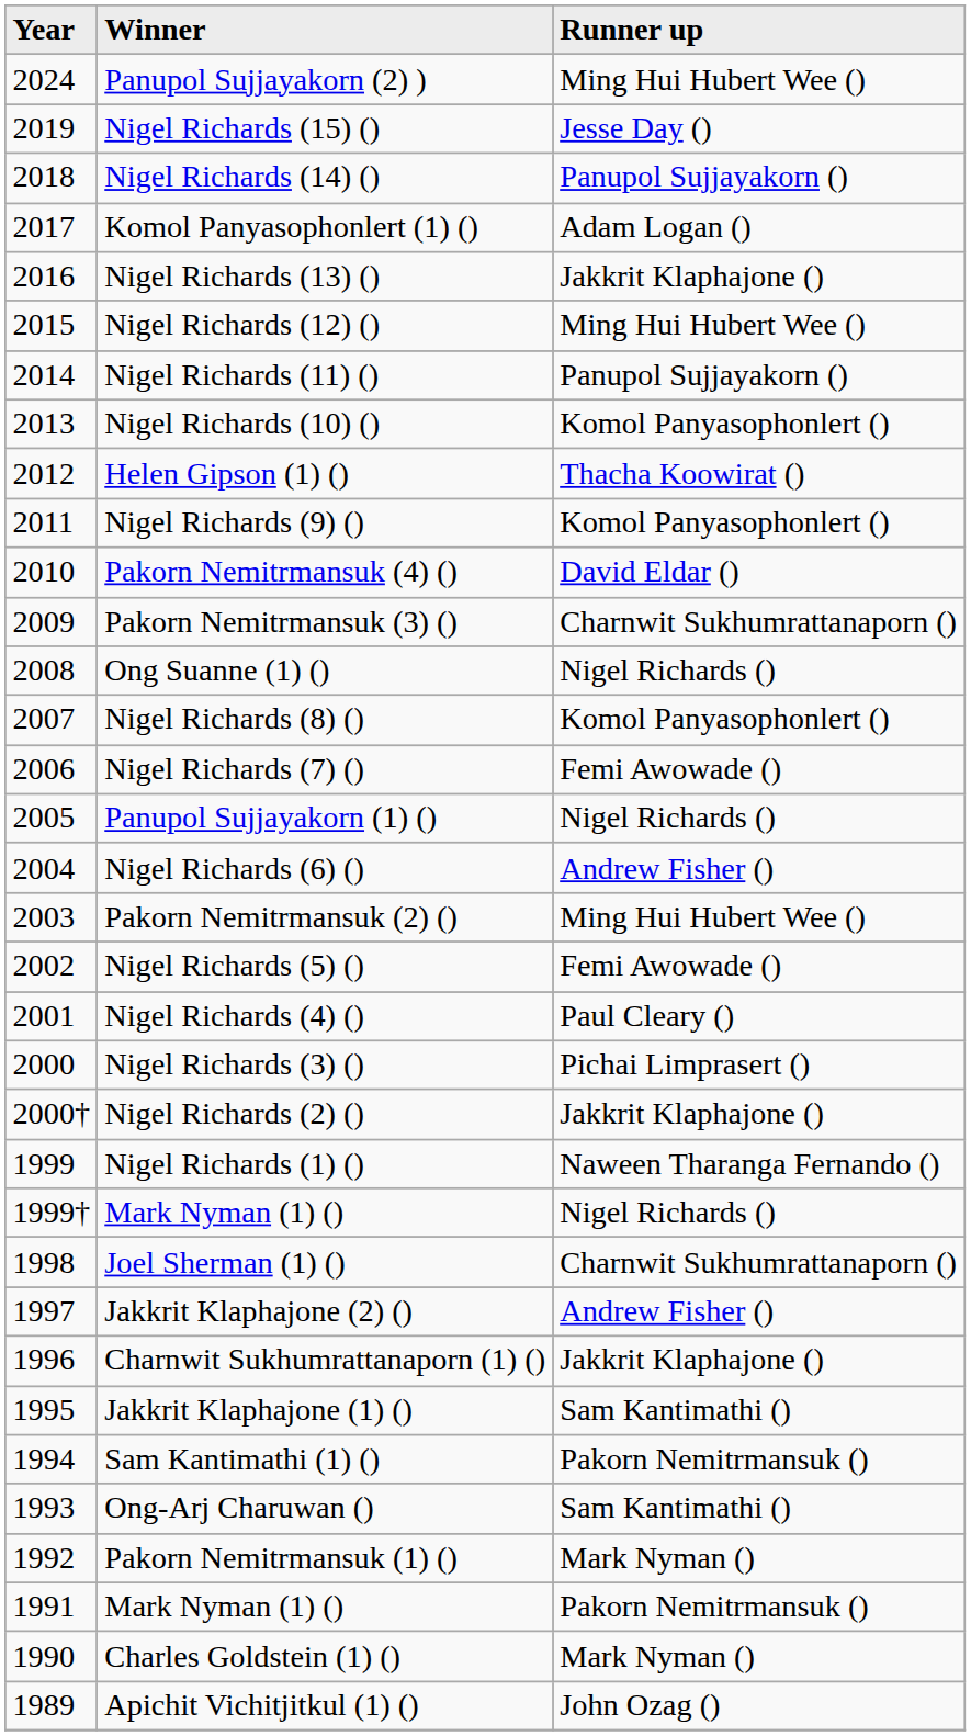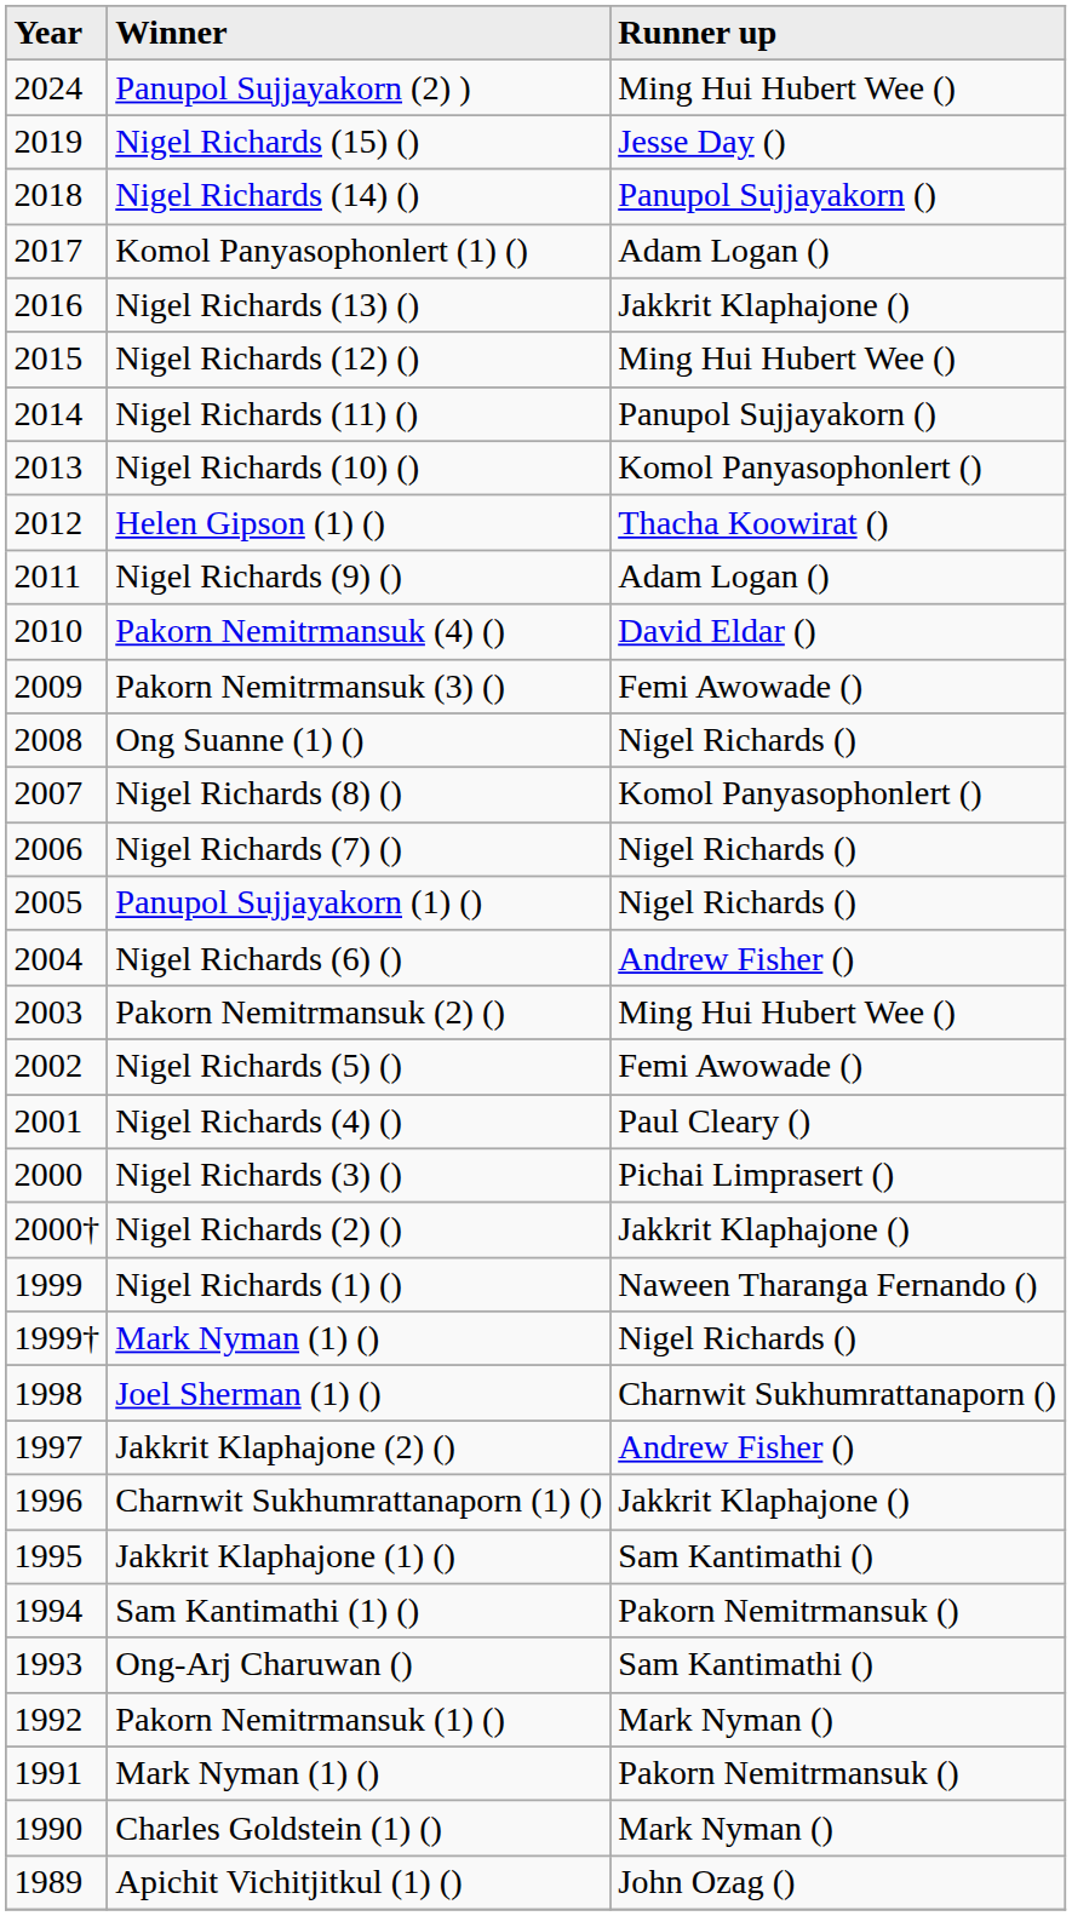 <table class="wikitable">
 <tr bgcolor="#ececec">
 <td><strong>Year</strong></td>
 <td><strong>Winner</strong></td>
 <td><strong>Runner up</strong></td>
 </tr>
 <tr>
 <td>2024</td>
 <td><a href='#'>Panupol Sujjayakorn</a> (2) )</td>
 <td>Ming Hui Hubert Wee ()</td>
 </tr>
 <tr>
 <td>2019</td>
 <td><a href='#'>Nigel Richards</a> (15) ()</td>
 <td><a href='#'>Jesse Day</a> ()</td>
 </tr>
 <tr>
 <td>2018</td>
 <td><a href='#'>Nigel Richards</a> (14) ()</td>
 <td><a href='#'>Panupol Sujjayakorn</a> ()</td>
 </tr>
 <tr>
 <td>2017</td>
 <td>Komol Panyasophonlert (1) ()</td>
 <td>Adam Logan ()</td>
 </tr>
 <tr>
 <td>2016</td>
 <td>Nigel Richards (13) ()</td>
 <td>Jakkrit Klaphajone ()</td>
 </tr>
 <tr>
 <td>2015</td>
 <td>Nigel Richards (12) ()</td>
 <td>Ming Hui Hubert Wee ()</td>
 </tr>
 <tr>
 <td>2014</td>
 <td>Nigel Richards (11) ()</td>
 <td>Panupol Sujjayakorn ()</td>
 </tr>
 <tr>
 <td>2013</td>
 <td Nigel Richards (Scrabble)>Nigel Richards (10) ()</td>
 <td>Komol Panyasophonlert ()</td>
 </tr>
 <tr>
 <td>2012</td>
 <td><a href='#'>Helen Gipson</a> (1) ()</td>
 <td><a href='#'>Thacha Koowirat</a> ()</td>
 </tr>
 <tr>
 <td>2011</td>
 <td Nigel Richards (Scrabble)>Nigel Richards (9) ()</td>
-<td>Komol Panyasophonlert ()</td>
+<td>Adam Logan ()</td>
 </tr>
 <tr>
 <td>2010</td>
 <td><a href='#'>Pakorn Nemitrmansuk</a> (4) ()</td>
 <td><a href='#'>David Eldar</a> ()</td>
 </tr>
 <tr>
 <td>2009</td>
 <td>Pakorn Nemitrmansuk (3) ()</td>
-<td>Charnwit Sukhumrattanaporn ()</td>
+<td>Femi Awowade ()</td>
 </tr>
 <tr>
 <td>2008</td>
 <td>Ong Suanne (1) ()</td>
 <td>Nigel Richards ()</td>
 </tr>
 <tr>
 <td>2007</td>
 <td>Nigel Richards (8) ()</td>
 <td>Komol Panyasophonlert ()</td>
 </tr>
 <tr>
 <td>2006</td>
 <td>Nigel Richards (7) ()</td>
-<td>Femi Awowade ()</td>
+<td>Nigel Richards ()</td>
 </tr>
 <tr>
 <td>2005</td>
 <td><a href='#'>Panupol Sujjayakorn</a> (1) ()</td>
 <td>Nigel Richards ()</td>
 </tr>
 <tr>
 <td>2004</td>
 <td>Nigel Richards (6) ()</td>
 <td><a href='#'>Andrew Fisher</a> ()</td>
 </tr>
 <tr>
 <td>2003</td>
 <td>Pakorn Nemitrmansuk (2) ()</td>
 <td>Ming Hui Hubert Wee ()</td>
 </tr>
 <tr>
 <td>2002</td>
 <td>Nigel Richards (5) ()</td>
 <td>Femi Awowade ()</td>
 </tr>
 <tr>
 <td>2001</td>
 <td>Nigel Richards (4) ()</td>
 <td>Paul Cleary ()</td>
 </tr>
 <tr>
 <td>2000</td>
 <td>Nigel Richards (3) ()</td>
 <td>Pichai Limprasert ()</td>
 </tr>
 <tr>
 <td>2000†</td>
 <td>Nigel Richards (2) ()</td>
 <td>Jakkrit Klaphajone ()</td>
 </tr>
 <tr>
 <td>1999</td>
 <td>Nigel Richards (1) ()</td>
 <td>Naween Tharanga Fernando ()</td>
 </tr>
 <tr>
 <td>1999†</td>
 <td><a href='#'>Mark Nyman</a> (1) ()</td>
 <td>Nigel Richards ()</td>
 </tr>
 <tr>
 <td>1998</td>
 <td><a href='#'>Joel Sherman</a> (1) ()</td>
 <td>Charnwit Sukhumrattanaporn ()</td>
 </tr>
 <tr>
 <td>1997</td>
 <td>Jakkrit Klaphajone (2) ()</td>
 <td><a href='#'>Andrew Fisher</a> ()</td>
 </tr>
 <tr>
 <td>1996</td>
 <td>Charnwit Sukhumrattanaporn (1) ()</td>
 <td>Jakkrit Klaphajone ()</td>
 </tr>
 <tr>
 <td>1995</td>
 <td>Jakkrit Klaphajone (1) ()</td>
 <td>Sam Kantimathi ()</td>
 </tr>
 <tr>
 <td>1994</td>
 <td>Sam Kantimathi (1) ()</td>
 <td>Pakorn Nemitrmansuk ()</td>
 </tr>
 <tr>
 <td>1993</td>
 <td>Ong-Arj Charuwan ()</td>
 <td>Sam Kantimathi ()</td>
 </tr>
 <tr>
 <td>1992</td>
 <td>Pakorn Nemitrmansuk (1) ()</td>
 <td>Mark Nyman ()</td>
 </tr>
 <tr>
 <td>1991</td>
 <td>Mark Nyman (1) ()</td>
 <td>Pakorn Nemitrmansuk ()</td>
 </tr>
 <tr>
 <td>1990</td>
 <td>Charles Goldstein (1) ()</td>
 <td>Mark Nyman ()</td>
 </tr>
 <tr>
 <td>1989</td>
 <td>Apichit Vichitjitkul (1) ()</td>
 <td>John Ozag ()</td>
 </tr>
 <tr>
 </tr>
 </table>
